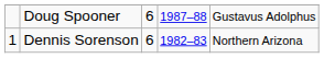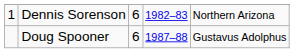 <table class="wikitable">
 <tr>
+</tr>
+<tr>
+<td>1</td>
+<td>Dennis Sorenson</td>
+<td>6</td>
+<td style="font-size:80%;"><a href='#'>1982–83</a></td>
+<td style="font-size:80%;">Northern Arizona</td>
 </tr>
 <tr>
 <td></td>
 <td>Doug Spooner</td>
 <td>6</td>
 <td style="font-size:80%;"><a href='#'>1987–88</a></td>
 <td style="font-size:80%;">Gustavus Adolphus</td>
 </tr>
-<tr>
-<td>1</td>
-<td>Dennis Sorenson</td>
-<td>6</td>
-<td style="font-size:80%;"><a href='#'>1982–83</a></td>
-<td style="font-size:80%;">Northern Arizona</td>
-</tr>
 </table>
